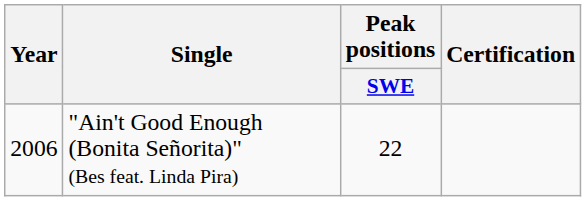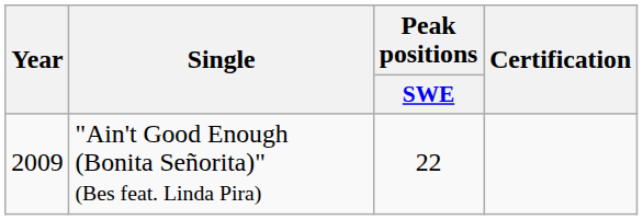 <table class="wikitable">
 <tr>
 <th align="center" rowspan="2" width="10">Year</th>
 <th align="center" rowspan="2" width="180">Single</th>
 <th align="center" colspan="1" width="20">Peak positions</th>
 <th align="center" rowspan="2" width="70">Certification</th>
 </tr>
 <tr>
 <th scope="col" style="width:3em;font-size:90%;"><a href='#'>SWE</a><br></th>
 </tr>
 <tr>
-<td style="text-align:center;">2006</td>
+<td style="text-align:center;">2009</td>
 <td>"Ain't Good Enough (Bonita Señorita)" <br><small>(Bes feat. Linda Pira)</small></td>
 <td style="text-align:center;">22</td>
 <td style="text-align:center;"></td>
 </tr>
 </table>
